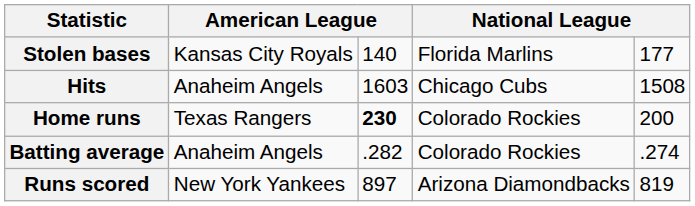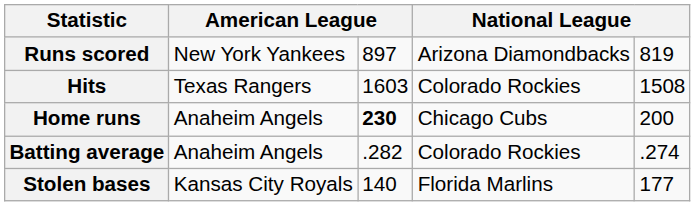 <table class="wikitable">
 <tr>
 <th>Statistic</th>
 <th colspan="2">American League</th>
 <th colspan="2">National League</th>
 </tr>
 <tr>
-<th>Stolen bases</th>
-<td>Kansas City Royals</td>
-<td>140</td>
-<td>Florida Marlins</td>
-<td>177</td>
+<th>Runs scored</th>
+<td>New York Yankees</td>
+<td>897</td>
+<td>Arizona Diamondbacks</td>
+<td>819</td>
 </tr>
 <tr>
 <th>Hits</th>
-<td>Anaheim Angels</td>
+<td>Texas Rangers</td>
 <td>1603</td>
-<td>Chicago Cubs</td>
+<td>Colorado Rockies</td>
 <td>1508</td>
 </tr>
 <tr>
 <th>Home runs</th>
-<td>Texas Rangers</td>
+<td>Anaheim Angels</td>
 <td><strong>230</strong></td>
-<td>Colorado Rockies</td>
+<td>Chicago Cubs</td>
 <td>200</td>
 </tr>
 <tr>
 <th>Batting average</th>
 <td>Anaheim Angels</td>
 <td>.282</td>
 <td>Colorado Rockies</td>
 <td>.274</td>
 </tr>
 <tr>
-<th>Runs scored</th>
-<td>New York Yankees</td>
-<td>897</td>
-<td>Arizona Diamondbacks</td>
-<td>819</td>
+<th>Stolen bases</th>
+<td>Kansas City Royals</td>
+<td>140</td>
+<td>Florida Marlins</td>
+<td>177</td>
 </tr>
 </table>
